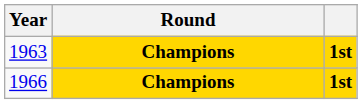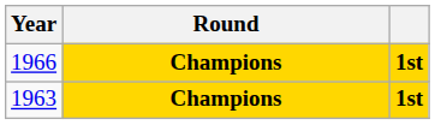 <table class="wikitable" style="text-align: center; font-size:90%">
 <tr>
 <th>Year</th>
 <th style="width:200px">Round</th>
 <th></th>
 </tr>
 <tr>
+<td><a href='#'>1966</a></td>
+<td bgcolor=Gold><strong>Champions</strong></td>
+<td bgcolor=Gold><strong>1st</strong></td>
+</tr>
+<tr>
 <td><a href='#'>1963</a></td>
 <td bgcolor=Gold><strong>Champions</strong></td>
 <td bgcolor=Gold><strong>1st</strong></td>
 </tr>
-<tr>
-<td><a href='#'>1966</a></td>
-<td bgcolor=Gold><strong>Champions</strong></td>
-<td bgcolor=Gold><strong>1st</strong></td>
-</tr>
 </table>
